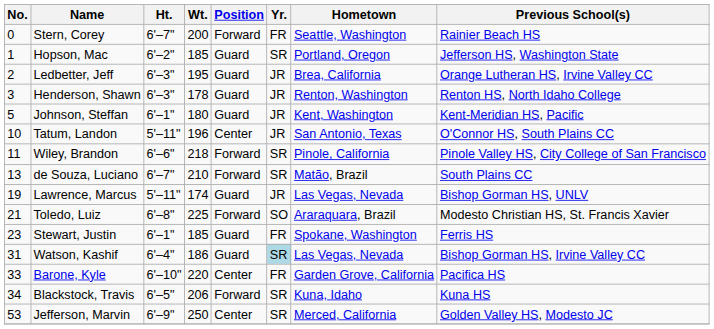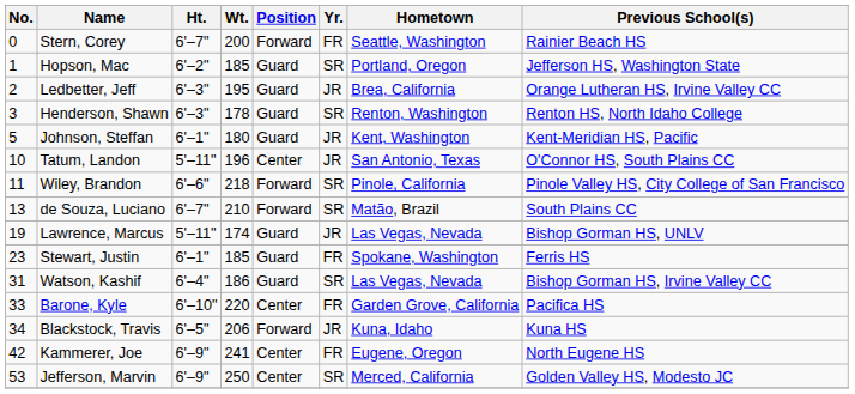 <table class="wikitable sortable" style="font-size:95%;">
 <tr>
 <th>No.</th>
 <th>Name</th>
 <th>Ht.</th>
 <th>Wt.</th>
 <th><a href='#'>Position</a></th>
 <th>Yr.</th>
 <th>Hometown</th>
 <th>Previous School(s)</th>
 </tr>
 <tr>
 <td>0</td>
 <td style="text-align:left">Stern, Corey</td>
 <td style="text-align:left">6'–7"</td>
 <td>200</td>
 <td>Forward</td>
 <td style="text-align:left">FR</td>
 <td style="text-align:left"><a href='#'>Seattle, Washington</a></td>
 <td style="text-align:left"><a href='#'>Rainier Beach HS</a></td>
 </tr>
 <tr>
 <td>1</td>
 <td style="text-align:left">Hopson, Mac</td>
 <td style="text-align:left">6'–2"</td>
 <td>185</td>
 <td>Guard</td>
 <td style="text-align:left">SR</td>
 <td style="text-align:left"><a href='#'>Portland, Oregon</a></td>
 <td style="text-align:left"><a href='#'>Jefferson HS</a>, <a href='#'>Washington State</a></td>
 </tr>
 <tr>
 <td>2</td>
 <td style="text-align:left">Ledbetter, Jeff</td>
 <td style="text-align:left">6'–3"</td>
 <td>195</td>
 <td>Guard</td>
 <td style="text-align:left">JR</td>
 <td style="text-align:left"><a href='#'>Brea, California</a></td>
 <td style="text-align:left"><a href='#'>Orange Lutheran HS</a>, <a href='#'>Irvine Valley CC</a></td>
 </tr>
 <tr>
 <td>3</td>
 <td style="text-align:left">Henderson, Shawn</td>
 <td style="text-align:left">6'–3"</td>
 <td>178</td>
 <td>Guard</td>
-<td style="text-align:left">JR</td>
+<td style="text-align:left">SR</td>
 <td style="text-align:left"><a href='#'>Renton, Washington</a></td>
 <td style="text-align:left"><a href='#'>Renton HS</a>, <a href='#'>North Idaho College</a></td>
 </tr>
 <tr>
 <td>5</td>
 <td style="text-align:left">Johnson, Steffan</td>
 <td style="text-align:left">6'–1"</td>
 <td>180</td>
 <td>Guard</td>
 <td style="text-align:left">JR</td>
 <td style="text-align:left"><a href='#'>Kent, Washington</a></td>
 <td style="text-align:left"><a href='#'>Kent-Meridian HS</a>, <a href='#'>Pacific</a></td>
 </tr>
 <tr>
 <td>10</td>
 <td style="text-align:left">Tatum, Landon</td>
 <td style="text-align:left">5'–11"</td>
 <td>196</td>
 <td>Center</td>
 <td style="text-align:left">JR</td>
 <td style="text-align:left"><a href='#'>San Antonio, Texas</a></td>
 <td style="text-align:left"><a href='#'>O'Connor HS</a>, <a href='#'>South Plains CC</a></td>
 </tr>
 <tr>
 <td>11</td>
 <td style="text-align:left">Wiley, Brandon</td>
 <td style="text-align:left">6'–6"</td>
 <td>218</td>
 <td>Forward</td>
 <td style="text-align:left">SR</td>
 <td style="text-align:left"><a href='#'>Pinole, California</a></td>
 <td style="text-align:left"><a href='#'>Pinole Valley HS</a>, <a href='#'>City College of San Francisco</a></td>
 </tr>
 <tr>
 <td>13</td>
 <td style="text-align:left">de Souza, Luciano</td>
 <td style="text-align:left">6'–7"</td>
 <td>210</td>
 <td>Forward</td>
 <td style="text-align:left">SR</td>
 <td style="text-align:left"><a href='#'>Matão</a>, Brazil</td>
 <td style="text-align:left"><a href='#'>South Plains CC</a></td>
 </tr>
 <tr>
 <td>19</td>
 <td style="text-align:left">Lawrence, Marcus</td>
 <td style="text-align:left">5'–11"</td>
 <td>174</td>
 <td>Guard</td>
 <td style="text-align:left">JR</td>
 <td style="text-align:left"><a href='#'>Las Vegas, Nevada</a></td>
 <td style="text-align:left"><a href='#'>Bishop Gorman HS</a>, <a href='#'>UNLV</a></td>
 </tr>
 <tr>
-<td>21</td>
-<td style="text-align:left">Toledo, Luiz</td>
-<td style="text-align:left">6'–8"</td>
-<td>225</td>
-<td>Forward</td>
-<td style="text-align:left">SO</td>
-<td style="text-align:left"><a href='#'>Araraquara</a>, Brazil</td>
-<td style="text-align:left">Modesto Christian HS, St. Francis Xavier</td>
-</tr>
-<tr>
 <td>23</td>
 <td style="text-align:left">Stewart, Justin</td>
 <td style="text-align:left">6'–1"</td>
 <td>185</td>
 <td>Guard</td>
 <td style="text-align:left">FR</td>
 <td style="text-align:left"><a href='#'>Spokane, Washington</a></td>
 <td style="text-align:left"><a href='#'>Ferris HS</a></td>
 </tr>
 <tr>
 <td>31</td>
 <td style="text-align:left">Watson, Kashif</td>
 <td style="text-align:left">6'–4"</td>
 <td>186</td>
 <td>Guard</td>
-<td style="background: lightblue; text-align:left">SR</td>
+<td style="text-align:left">SR</td>
 <td style="text-align:left"><a href='#'>Las Vegas, Nevada</a></td>
 <td style="text-align:left"><a href='#'>Bishop Gorman HS</a>, <a href='#'>Irvine Valley CC</a></td>
 </tr>
 <tr>
 <td>33</td>
 <td style="text-align:left"><a href='#'>Barone, Kyle</a></td>
 <td style="text-align:left">6'–10"</td>
 <td>220</td>
 <td>Center</td>
 <td style="text-align:left">FR</td>
 <td style="text-align:left"><a href='#'>Garden Grove, California</a></td>
 <td style="text-align:left"><a href='#'>Pacifica HS</a></td>
 </tr>
 <tr>
 <td>34</td>
 <td style="text-align:left">Blackstock, Travis</td>
 <td style="text-align:left">6'–5"</td>
 <td>206</td>
 <td>Forward</td>
-<td style="text-align:left">SR</td>
+<td style="text-align:left">JR</td>
 <td style="text-align:left"><a href='#'>Kuna, Idaho</a></td>
 <td style="text-align:left"><a href='#'>Kuna HS</a></td>
+</tr>
+<tr>
+<td>42</td>
+<td style="text-align:left">Kammerer, Joe</td>
+<td style="text-align:left">6'–9"</td>
+<td>241</td>
+<td>Center</td>
+<td style="text-align:left">FR</td>
+<td style="text-align:left"><a href='#'>Eugene, Oregon</a></td>
+<td style="text-align:left"><a href='#'>North Eugene HS</a></td>
 </tr>
 <tr>
 <td>53</td>
 <td style="text-align:left">Jefferson, Marvin</td>
 <td style="text-align:left">6'–9"</td>
 <td>250</td>
 <td>Center</td>
 <td style="text-align:left">SR</td>
 <td style="text-align:left"><a href='#'>Merced, California</a></td>
 <td style="text-align:left"><a href='#'>Golden Valley HS</a>, <a href='#'>Modesto JC</a></td>
 </tr>
 <tr>
 </tr>
 </table>
